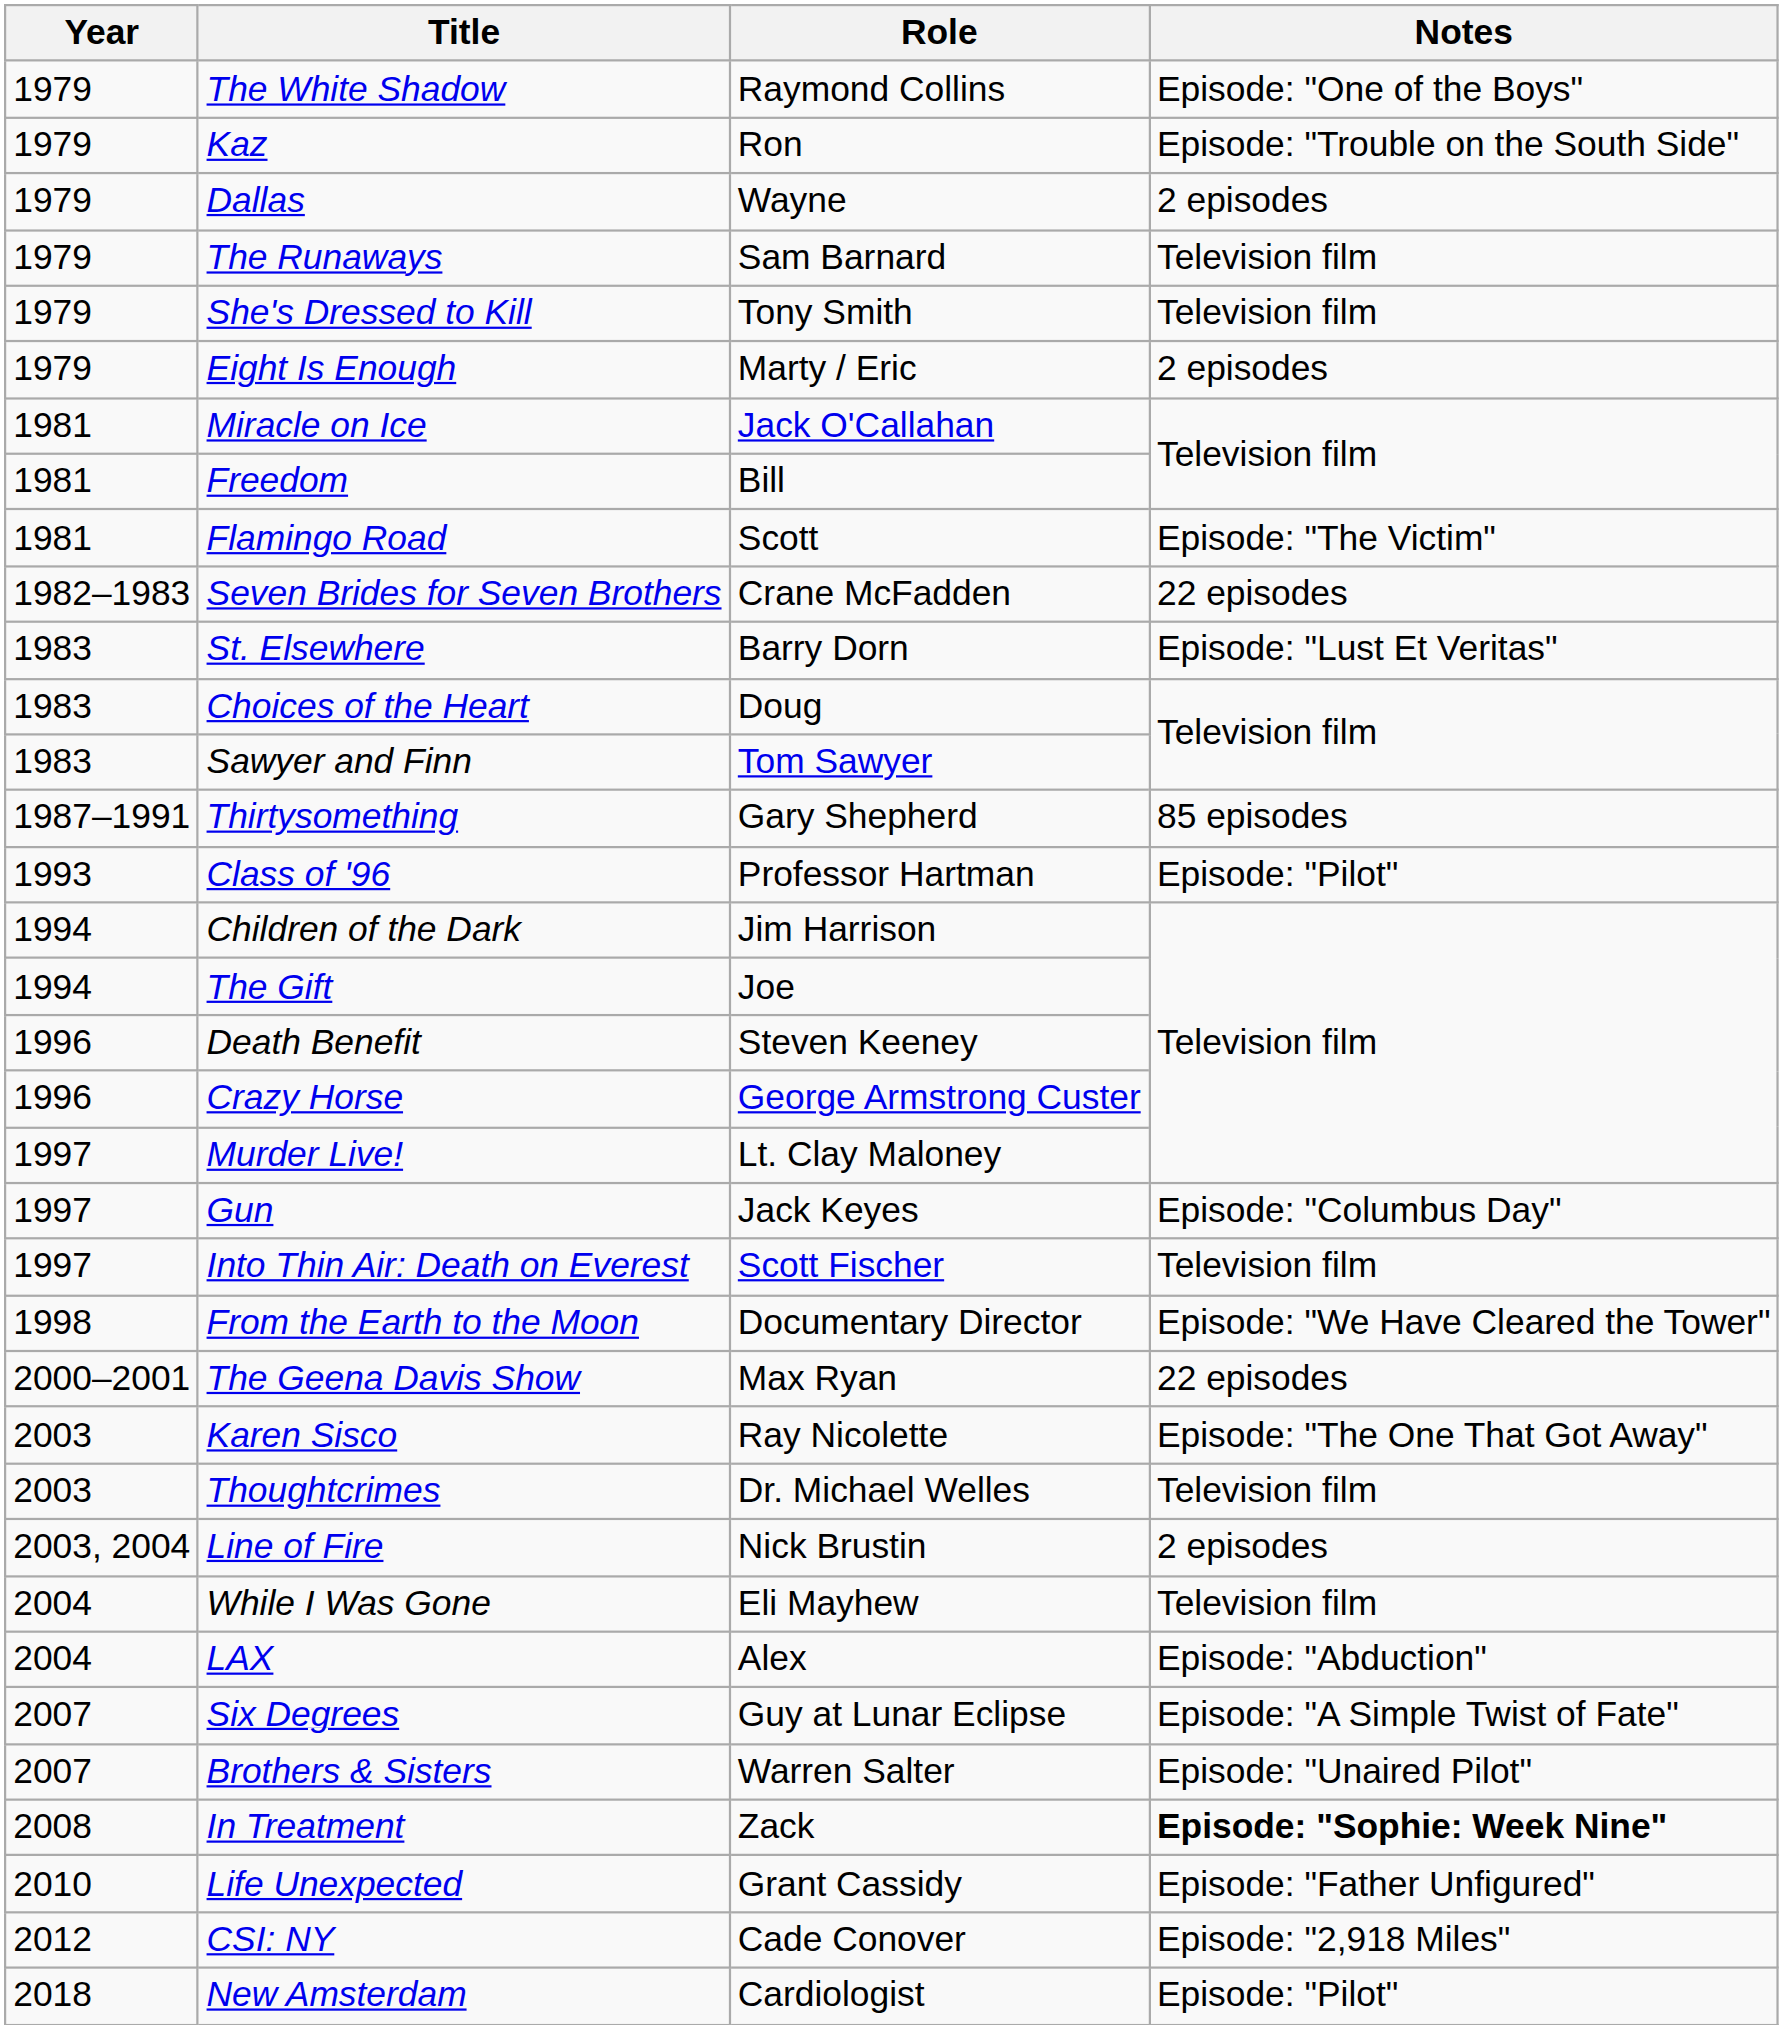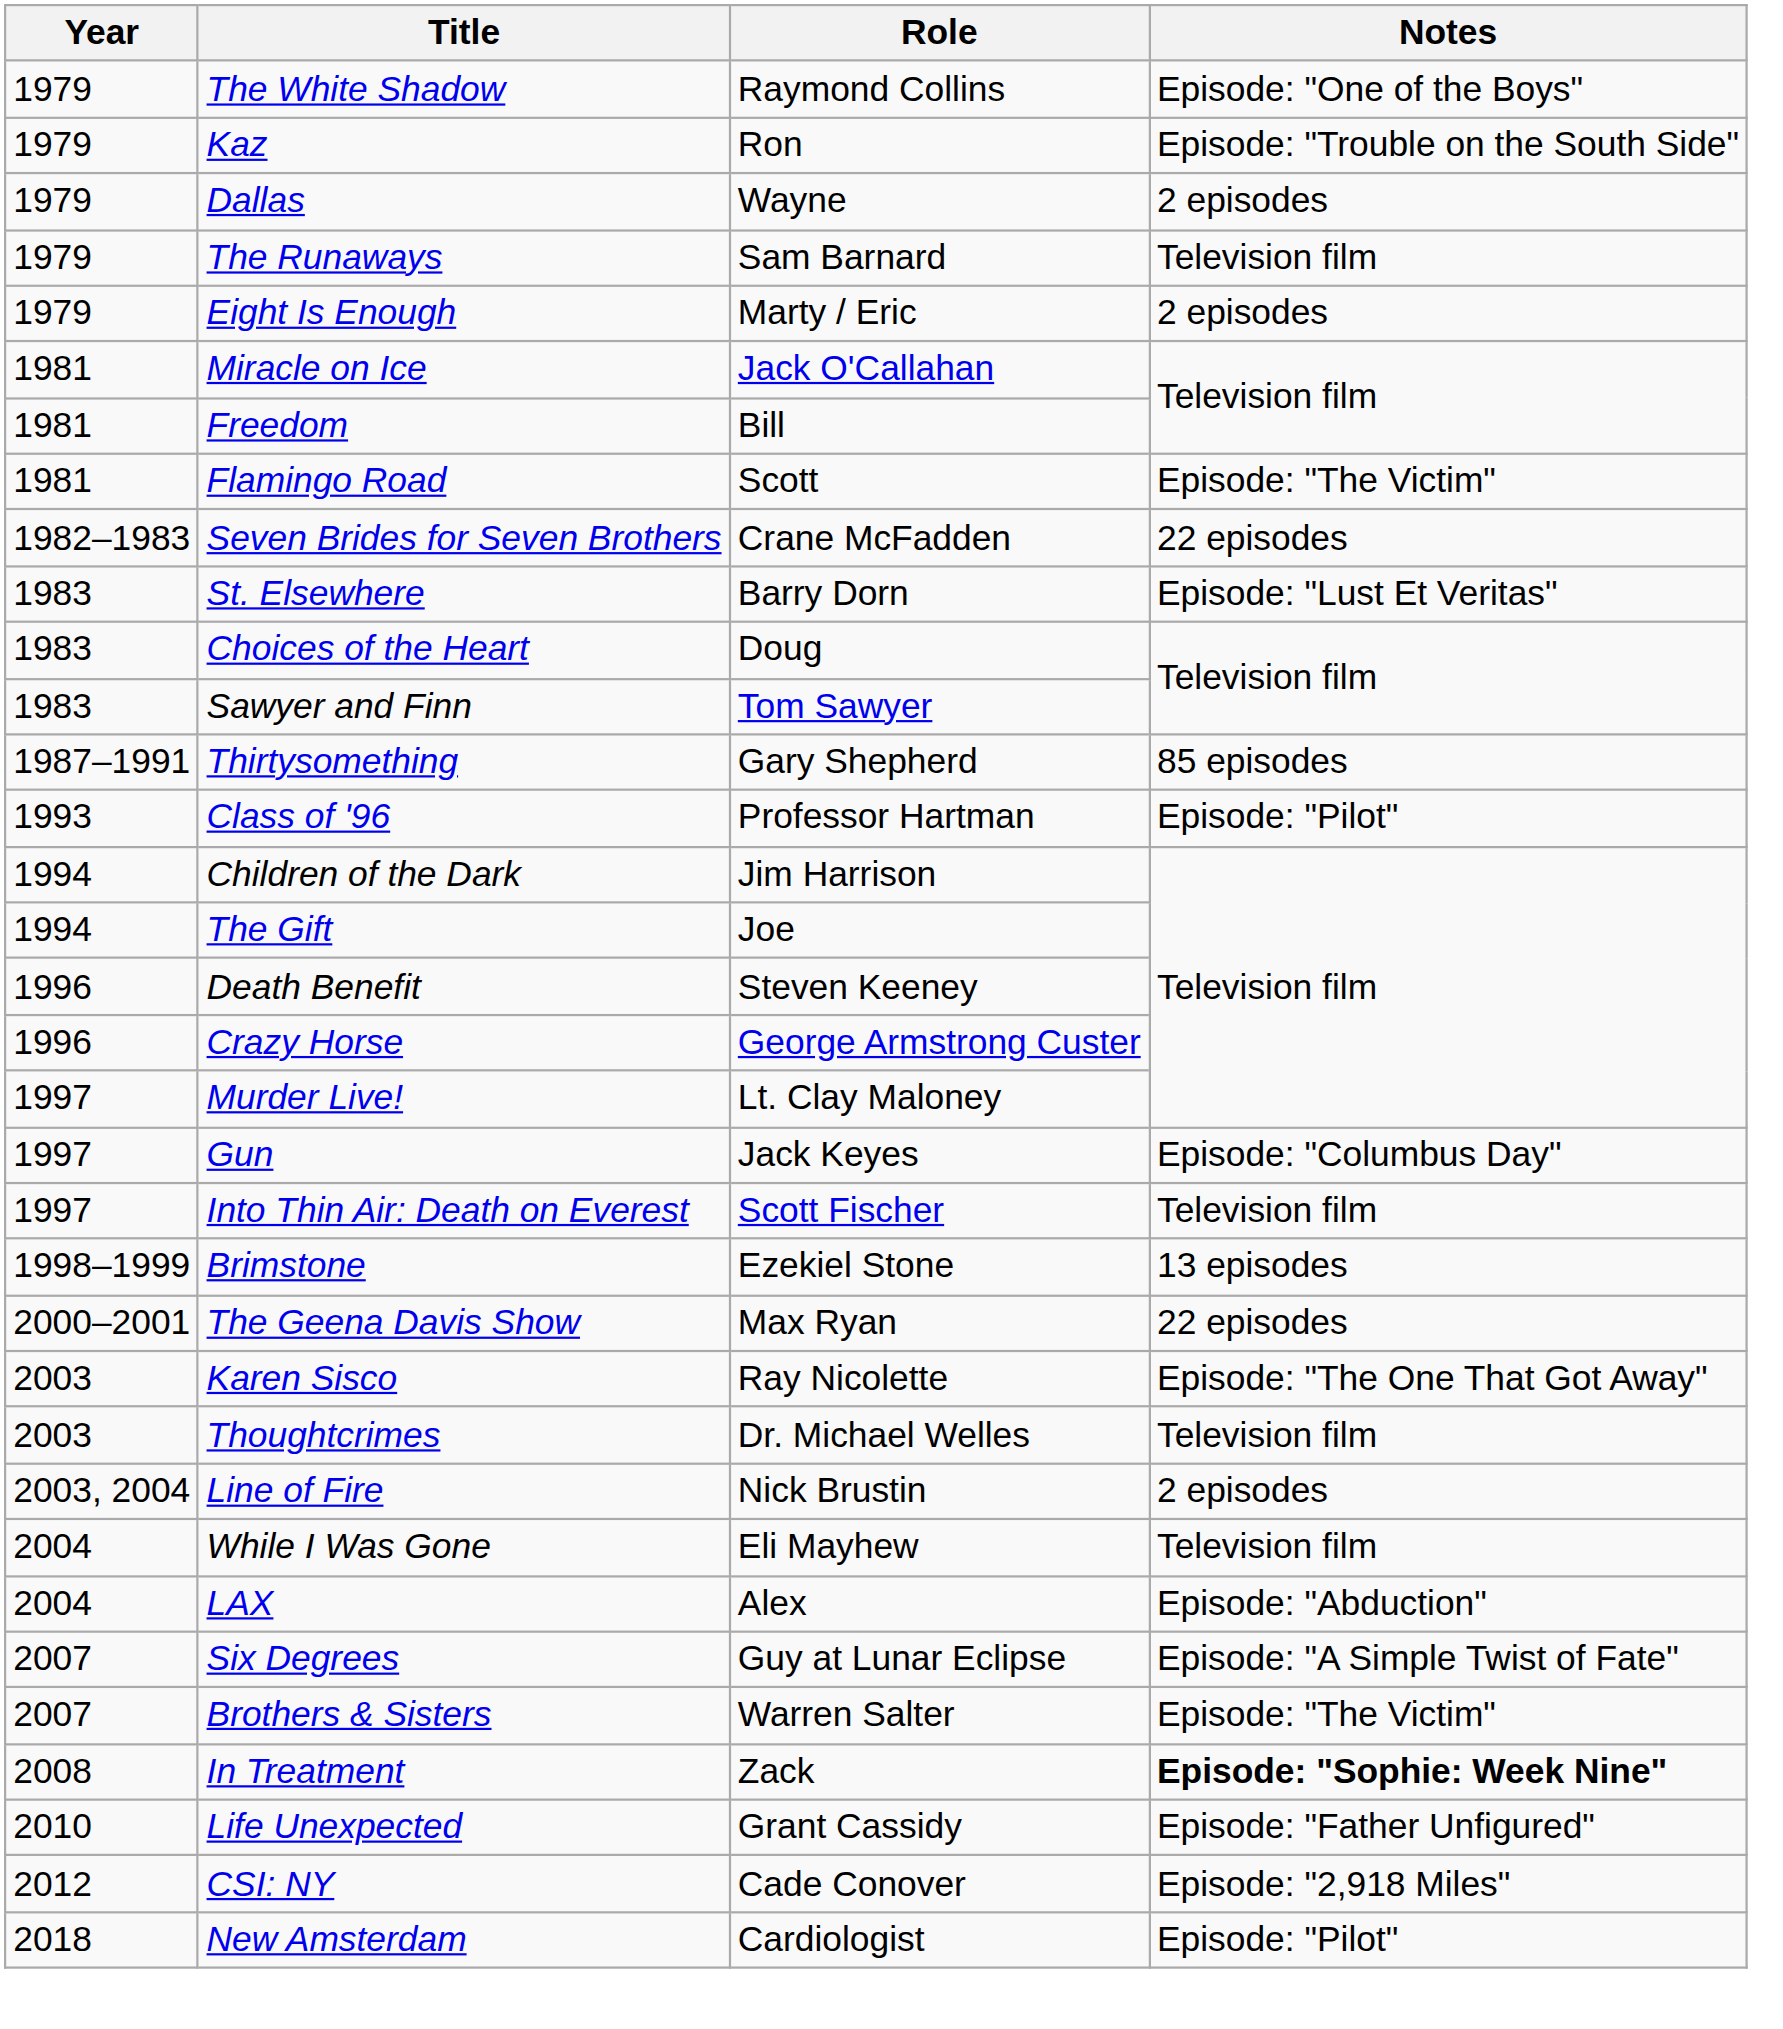 <table class="wikitable sortable">
 <tr>
 <th>Year</th>
 <th>Title</th>
 <th>Role</th>
 <th>Notes</th>
 </tr>
 <tr>
 <td>1979</td>
 <td><a href='#'><em>The White Shadow</em></a></td>
 <td>Raymond Collins</td>
 <td>Episode: "One of the Boys"</td>
 </tr>
 <tr>
 <td>1979</td>
 <td><a href='#'><em>Kaz</em></a></td>
 <td>Ron</td>
 <td>Episode: "Trouble on the South Side"</td>
 </tr>
 <tr>
 <td>1979</td>
 <td><em><a href='#'>Dallas</a></em></td>
 <td>Wayne</td>
 <td>2 episodes</td>
 </tr>
 <tr>
 <td>1979</td>
 <td><a href='#'><em>The Runaways</em></a></td>
 <td>Sam Barnard</td>
-<td>Television film</td>
-</tr>
-<tr>
-<td>1979</td>
-<td><em><a href='#'>She's Dressed to Kill</a></em></td>
-<td>Tony Smith</td>
 <td>Television film</td>
 </tr>
 <tr>
 <td>1979</td>
 <td><em><a href='#'>Eight Is Enough</a></em></td>
 <td>Marty / Eric</td>
 <td>2 episodes</td>
 </tr>
 <tr>
 <td>1981</td>
 <td><a href='#'><em>Miracle on Ice</em></a></td>
 <td><a href='#'>Jack O'Callahan</a></td>
 <td rowspan="2">Television film</td>
 </tr>
 <tr>
 <td>1981</td>
 <td><a href='#'><em>Freedom</em></a></td>
 <td>Bill</td>
 </tr>
 <tr>
 <td>1981</td>
 <td><a href='#'><em>Flamingo Road</em></a></td>
 <td>Scott</td>
 <td>Episode: "The Victim"</td>
 </tr>
 <tr>
 <td>1982–1983</td>
 <td><a href='#'><em>Seven Brides for Seven Brothers</em></a></td>
 <td>Crane McFadden</td>
 <td>22 episodes</td>
 </tr>
 <tr>
 <td>1983</td>
 <td><em><a href='#'>St. Elsewhere</a></em></td>
 <td>Barry Dorn</td>
 <td>Episode: "Lust Et Veritas"</td>
 </tr>
 <tr>
 <td>1983</td>
 <td><em><a href='#'>Choices of the Heart</a></em></td>
 <td>Doug</td>
 <td rowspan="2">Television film</td>
 </tr>
 <tr>
 <td>1983</td>
 <td><em>Sawyer and Finn</em></td>
 <td><a href='#'>Tom Sawyer</a></td>
 </tr>
 <tr>
 <td>1987–1991</td>
 <td><em><a href='#'>Thirtysomething</a></em></td>
 <td>Gary Shepherd</td>
 <td>85 episodes</td>
 </tr>
 <tr>
 <td>1993</td>
 <td><em><a href='#'>Class of '96</a></em></td>
 <td>Professor Hartman</td>
 <td>Episode: "Pilot"</td>
 </tr>
 <tr>
 <td>1994</td>
 <td><em>Children of the Dark</em></td>
 <td>Jim Harrison</td>
 <td rowspan="5">Television film</td>
 </tr>
 <tr>
 <td>1994</td>
 <td><a href='#'><em>The Gift</em></a></td>
 <td>Joe</td>
 </tr>
 <tr>
 <td>1996</td>
 <td><em>Death Benefit</em></td>
 <td>Steven Keeney</td>
 </tr>
 <tr>
 <td>1996</td>
 <td><a href='#'><em>Crazy Horse</em></a></td>
 <td><a href='#'>George Armstrong Custer</a></td>
 </tr>
 <tr>
 <td>1997</td>
 <td><em><a href='#'>Murder Live!</a></em></td>
 <td>Lt. Clay Maloney</td>
 </tr>
 <tr>
 <td>1997</td>
 <td><a href='#'><em>Gun</em></a></td>
 <td>Jack Keyes</td>
 <td>Episode: "Columbus Day"</td>
 </tr>
 <tr>
 <td>1997</td>
 <td><em><a href='#'>Into Thin Air: Death on Everest</a></em></td>
 <td><a href='#'>Scott Fischer</a></td>
 <td>Television film</td>
 </tr>
 <tr>
-<td>1998</td>
-<td><a href='#'><em>From the Earth to the Moon</em></a></td>
-<td>Documentary Director</td>
-<td>Episode: "We Have Cleared the Tower"</td>
+<td>1998–1999</td>
+<td><a href='#'><em>Brimstone</em></a></td>
+<td>Ezekiel Stone</td>
+<td>13 episodes</td>
 </tr>
 <tr>
 <td>2000–2001</td>
 <td><em><a href='#'>The Geena Davis Show</a></em></td>
 <td>Max Ryan</td>
 <td>22 episodes</td>
 </tr>
 <tr>
 <td>2003</td>
 <td><em><a href='#'>Karen Sisco</a></em></td>
 <td>Ray Nicolette</td>
 <td>Episode: "The One That Got Away"</td>
 </tr>
 <tr>
 <td>2003</td>
 <td><em><a href='#'>Thoughtcrimes</a></em></td>
 <td>Dr. Michael Welles</td>
 <td>Television film</td>
 </tr>
 <tr>
 <td>2003, 2004</td>
 <td><a href='#'><em>Line of Fire</em></a></td>
 <td>Nick Brustin</td>
 <td>2 episodes</td>
 </tr>
 <tr>
 <td>2004</td>
 <td><em>While I Was Gone</em></td>
 <td>Eli Mayhew</td>
 <td>Television film</td>
 </tr>
 <tr>
 <td>2004</td>
 <td><a href='#'><em>LAX</em></a></td>
 <td>Alex</td>
 <td>Episode: "Abduction"</td>
 </tr>
 <tr>
 <td>2007</td>
 <td><a href='#'><em>Six Degrees</em></a></td>
 <td>Guy at Lunar Eclipse</td>
 <td>Episode: "A Simple Twist of Fate"</td>
 </tr>
 <tr>
 <td>2007</td>
 <td><a href='#'><em>Brothers & Sisters</em></a></td>
 <td>Warren Salter</td>
-<td>Episode: "Unaired Pilot"</td>
+<td>Episode: "The Victim"</td>
 </tr>
 <tr>
 <td>2008</td>
 <td><em><a href='#'>In Treatment</a></em></td>
 <td>Zack</td>
 <td><strong>Episode: "Sophie: Week Nine"</strong></td>
 </tr>
 <tr>
 <td>2010</td>
 <td><em><a href='#'>Life Unexpected</a></em></td>
 <td>Grant Cassidy</td>
 <td>Episode: "Father Unfigured"</td>
 </tr>
 <tr>
 <td>2012</td>
 <td><em><a href='#'>CSI: NY</a></em></td>
 <td>Cade Conover</td>
 <td>Episode: "2,918 Miles"</td>
 </tr>
 <tr>
 <td>2018</td>
 <td><a href='#'><em>New Amsterdam</em></a></td>
 <td>Cardiologist</td>
 <td>Episode: "Pilot"</td>
 </tr>
 </table>
